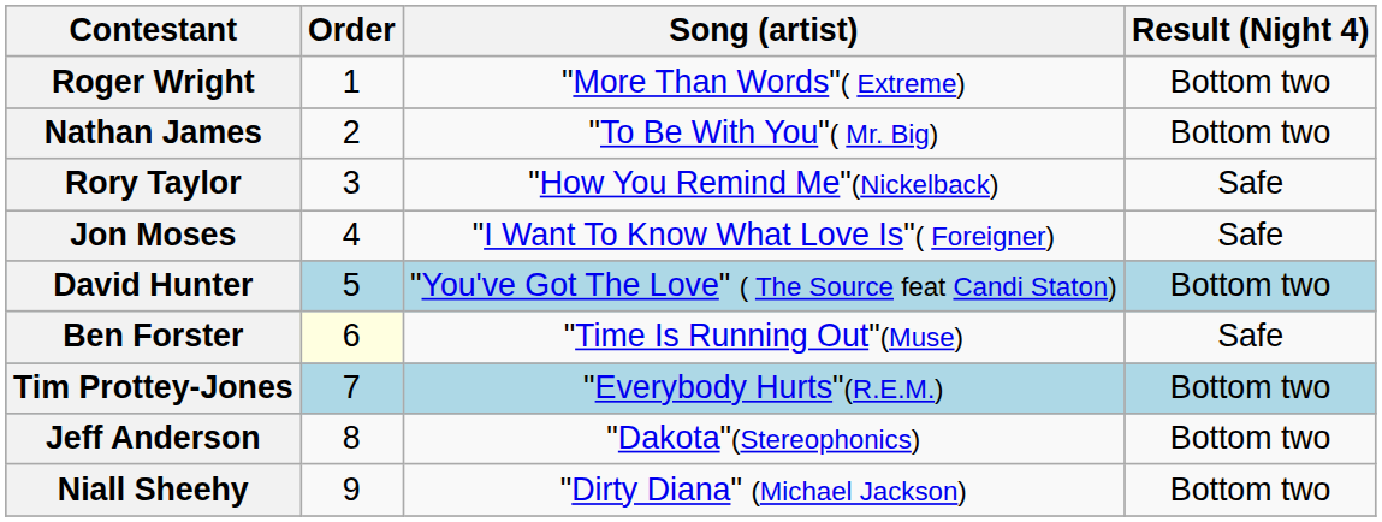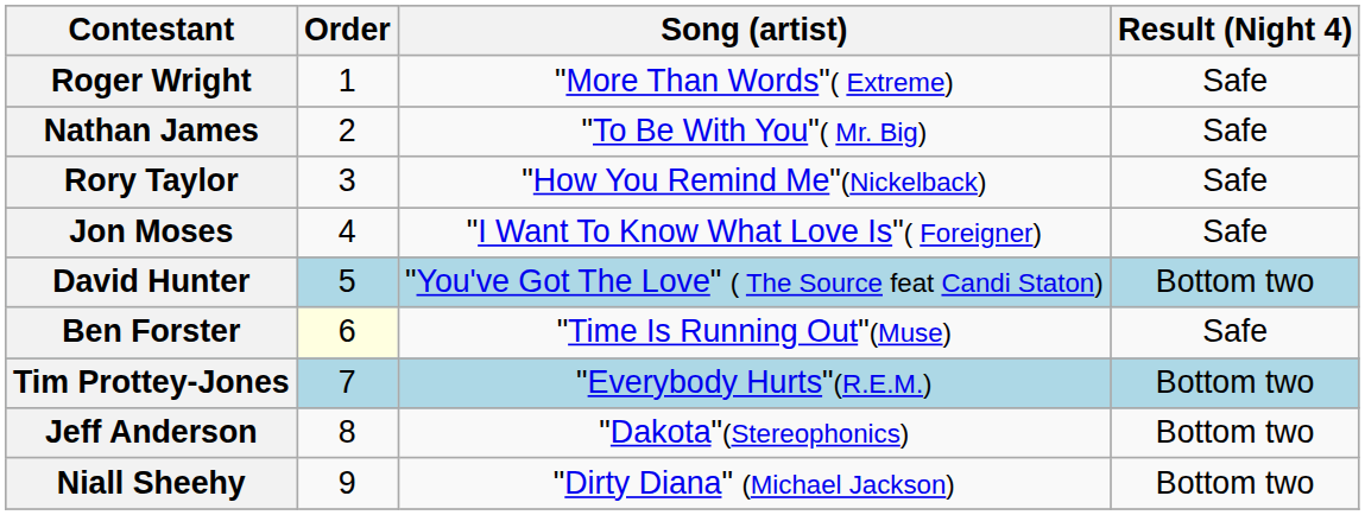 <table class="wikitable plainrowheaders" style="text-align:center;">
 <tr>
 <th scope="col">Contestant</th>
 <th scope="col">Order</th>
 <th scope="col">Song (artist)</th>
 <th scope="col">Result (Night 4)</th>
 </tr>
 <tr>
 <th scope="row">Roger Wright</th>
 <td>1</td>
 <td>"<a href='#'>More Than Words</a>"<small>( <a href='#'>Extreme</a>)</small></td>
-<td>Bottom two</td>
+<td>Safe</td>
 </tr>
 <tr>
 <th scope="row">Nathan James</th>
 <td>2</td>
 <td>"<a href='#'>To Be With You</a>"<small>( <a href='#'>Mr. Big</a>)</small></td>
-<td>Bottom two</td>
+<td>Safe</td>
 </tr>
 <tr>
 <th scope="row">Rory Taylor</th>
 <td>3</td>
 <td>"<a href='#'>How You Remind Me</a>"<small>(<a href='#'>Nickelback</a>)</small></td>
 <td>Safe</td>
 </tr>
 <tr>
 <th scope="row">Jon Moses</th>
 <td>4</td>
 <td>"<a href='#'>I Want To Know What Love Is</a>"<small>( <a href='#'>Foreigner</a>)</small></td>
 <td>Safe</td>
 </tr>
 <tr style="background:lightblue;">
 <th scope="row">David Hunter</th>
 <td>5</td>
 <td>"<a href='#'>You've Got The Love</a>" <small>( <a href='#'>The Source</a> feat <a href='#'>Candi Staton</a>)</small></td>
 <td>Bottom two</td>
 </tr>
 <tr>
 <th scope="row">Ben Forster</th>
 <td style="background: lightyellow;">6</td>
 <td>"<a href='#'>Time Is Running Out</a>"<small>(<a href='#'>Muse</a>)</small></td>
 <td>Safe</td>
 </tr>
 <tr style="background:lightblue;">
 <th scope="row">Tim Prottey-Jones</th>
 <td>7</td>
 <td>"<a href='#'>Everybody Hurts</a>"<small>(<a href='#'>R.E.M.</a>)</small></td>
 <td>Bottom two</td>
 </tr>
 <tr>
 <th scope="row">Jeff Anderson</th>
 <td>8</td>
 <td>"<a href='#'>Dakota</a>"<small>(<a href='#'>Stereophonics</a>)</small></td>
 <td>Bottom two</td>
 </tr>
 <tr>
 <th scope="row">Niall Sheehy</th>
 <td>9</td>
 <td>"<a href='#'>Dirty Diana</a>" <small>(<a href='#'>Michael Jackson</a>)</small></td>
 <td>Bottom two</td>
 </tr>
 </table>
